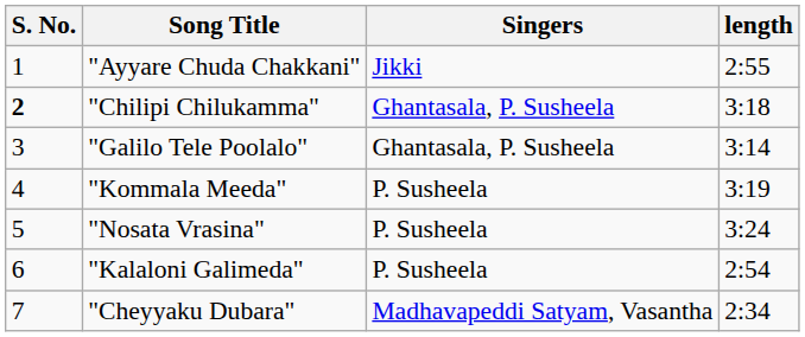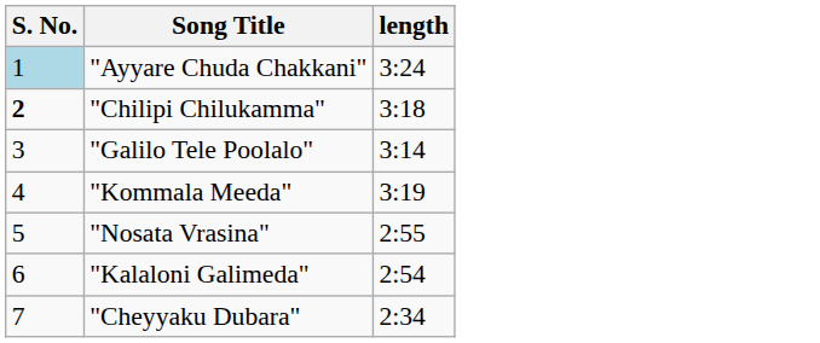 <table class="wikitable">
 <tr>
 <th>S. No.</th>
 <th>Song Title</th>
-<th>Singers</th>
 <th>length</th>
 </tr>
 <tr>
-<td>1</td>
+<td style="background: lightblue;">1</td>
 <td>"Ayyare Chuda Chakkani"</td>
-<td><a href='#'>Jikki</a></td>
-<td>2:55</td>
+<td>3:24</td>
 </tr>
 <tr>
 <td><strong>2</strong></td>
 <td>"Chilipi Chilukamma"</td>
-<td><a href='#'>Ghantasala</a>, <a href='#'>P. Susheela</a></td>
 <td>3:18</td>
 </tr>
 <tr>
 <td>3</td>
 <td>"Galilo Tele Poolalo"</td>
-<td>Ghantasala, P. Susheela</td>
 <td>3:14</td>
 </tr>
 <tr>
 <td>4</td>
 <td>"Kommala Meeda"</td>
-<td>P. Susheela</td>
 <td>3:19</td>
 </tr>
 <tr>
 <td>5</td>
 <td>"Nosata Vrasina"</td>
-<td>P. Susheela</td>
-<td>3:24</td>
+<td>2:55</td>
 </tr>
 <tr>
 <td>6</td>
 <td>"Kalaloni Galimeda"</td>
-<td>P. Susheela</td>
 <td>2:54</td>
 </tr>
 <tr>
 <td>7</td>
 <td>"Cheyyaku Dubara"</td>
-<td><a href='#'>Madhavapeddi Satyam</a>, Vasantha</td>
 <td>2:34</td>
 </tr>
 </table>
